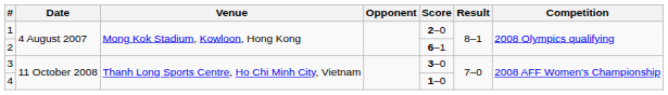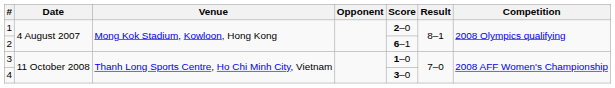 <table class="wikitable" style=font-size:100%>
 <tr>
 <th>#</th>
 <th>Date</th>
 <th>Venue</th>
 <th>Opponent</th>
 <th>Score</th>
 <th>Result</th>
 <th>Competition</th>
 </tr>
 <tr>
 <td>1</td>
 <td rowspan=2>4 August 2007</td>
 <td rowspan=2><a href='#'>Mong Kok Stadium</a>, <a href='#'>Kowloon</a>, Hong Kong</td>
 <td rowspan=2></td>
 <td align="center"><strong>2</strong>–0</td>
 <td rowspan=2; align="center">8–1</td>
 <td rowspan=2><a href='#'>2008 Olympics qualifying</a></td>
 </tr>
 <tr>
 <td>2</td>
 <td align="center"><strong>6</strong>–1</td>
 </tr>
 <tr>
 <td>3</td>
 <td rowspan=2>11 October 2008</td>
 <td rowspan=2><a href='#'>Thanh Long Sports Centre</a>, <a href='#'>Ho Chi Minh City</a>, Vietnam</td>
 <td rowspan=2></td>
-<td align="center"><strong>3</strong>–0</td>
+<td align="center"><strong>1</strong>–0</td>
 <td rowspan=2; align="center">7–0</td>
 <td rowspan=2><a href='#'>2008 AFF Women's Championship</a></td>
 </tr>
 <tr>
 <td>4</td>
-<td align="center"><strong>1</strong>–0</td>
+<td align="center"><strong>3</strong>–0</td>
 </tr>
 </table>
